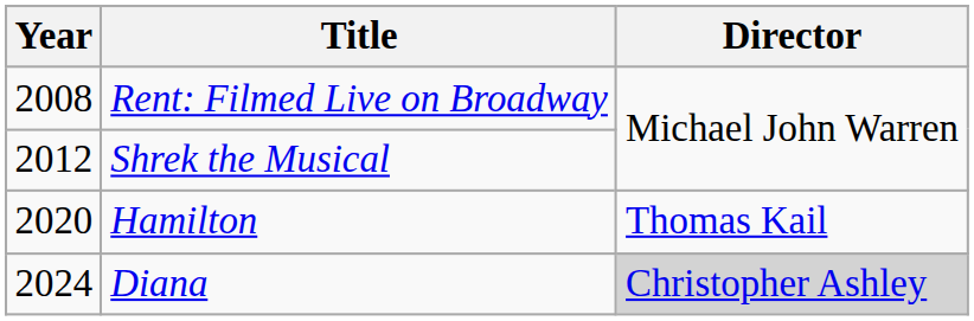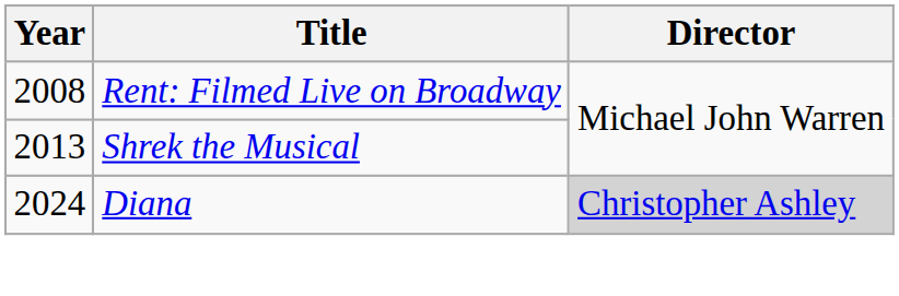 <table class="wikitable">
 <tr>
 <th>Year</th>
 <th>Title</th>
 <th>Director</th>
 </tr>
 <tr>
 <td>2008</td>
 <td><em><a href='#'>Rent: Filmed Live on Broadway</a></em></td>
 <td rowspan=2>Michael John Warren</td>
 </tr>
 <tr>
-<td>2012</td>
+<td>2013</td>
 <td><em><a href='#'>Shrek the Musical</a></em></td>
-</tr>
-<tr>
-<td>2020</td>
-<td><em><a href='#'>Hamilton</a></em></td>
-<td><a href='#'>Thomas Kail</a></td>
 </tr>
 <tr>
 <td>2024</td>
 <td><em><a href='#'>Diana</a></em></td>
 <td style="background: lightgrey;"><a href='#'>Christopher Ashley</a></td>
 </tr>
 </table>
